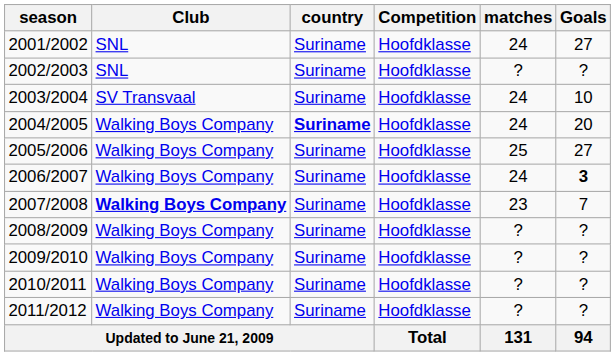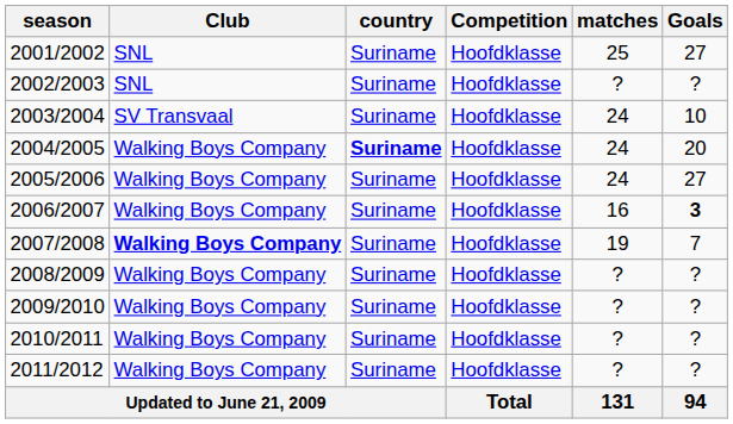 <table Class = "wikitable">
 <tr>
 <th>season</th>
 <th>Club</th>
 <th>country</th>
 <th>Competition</th>
 <th>matches</th>
 <th>Goals</th>
 </tr>
 <tr>
 <td>2001/2002</td>
 <td><a href='#'>SNL</a></td>
 <td><a href='#'>Suriname</a></td>
 <td><a href='#'>Hoofdklasse</a></td>
-<td align="center">24</td>
+<td align="center">25</td>
 <td align="center">27</td>
 </tr>
 <tr>
 <td>2002/2003</td>
 <td><a href='#'>SNL</a></td>
 <td><a href='#'>Suriname</a></td>
 <td><a href='#'>Hoofdklasse</a></td>
 <td align="center">?</td>
 <td align="center">?</td>
 </tr>
 <tr>
 <td>2003/2004</td>
 <td><a href='#'>SV Transvaal</a></td>
 <td><a href='#'>Suriname</a></td>
 <td><a href='#'>Hoofdklasse</a></td>
 <td align="center">24</td>
 <td align="center">10</td>
 </tr>
 <tr>
 <td>2004/2005</td>
 <td><a href='#'>Walking Boys Company</a></td>
 <td><strong><a href='#'>Suriname</a></strong></td>
 <td><a href='#'>Hoofdklasse</a></td>
 <td align="center">24</td>
 <td align="center">20</td>
 </tr>
 <tr>
 <td>2005/2006</td>
 <td><a href='#'>Walking Boys Company</a></td>
 <td><a href='#'>Suriname</a></td>
 <td><a href='#'>Hoofdklasse</a></td>
-<td align="center">25</td>
+<td align="center">24</td>
 <td align="center">27</td>
 </tr>
 <tr>
 <td>2006/2007</td>
 <td><a href='#'>Walking Boys Company</a></td>
 <td><a href='#'>Suriname</a></td>
 <td><a href='#'>Hoofdklasse</a></td>
-<td align="center">24</td>
+<td align="center">16</td>
 <td align="center"><strong>3</strong></td>
 </tr>
 <tr>
 <td>2007/2008</td>
 <td><strong><a href='#'>Walking Boys Company</a></strong></td>
 <td><a href='#'>Suriname</a></td>
 <td><a href='#'>Hoofdklasse</a></td>
-<td align="center">23</td>
+<td align="center">19</td>
 <td align="center">7</td>
 </tr>
 <tr>
 <td>2008/2009</td>
 <td><a href='#'>Walking Boys Company</a></td>
 <td><a href='#'>Suriname</a></td>
 <td><a href='#'>Hoofdklasse</a></td>
 <td align="center">?</td>
 <td align="center">?</td>
 </tr>
 <tr>
 <td>2009/2010</td>
 <td><a href='#'>Walking Boys Company</a></td>
 <td><a href='#'>Suriname</a></td>
 <td><a href='#'>Hoofdklasse</a></td>
 <td align="center">?</td>
 <td align="center">?</td>
 </tr>
 <tr>
 <td>2010/2011</td>
 <td><a href='#'>Walking Boys Company</a></td>
 <td><a href='#'>Suriname</a></td>
 <td><a href='#'>Hoofdklasse</a></td>
 <td align="center">?</td>
 <td align="center">?</td>
 </tr>
 <tr>
 <td>2011/2012</td>
 <td><a href='#'>Walking Boys Company</a></td>
 <td><a href='#'>Suriname</a></td>
 <td><a href='#'>Hoofdklasse</a></td>
 <td align="center">?</td>
 <td align="center">?</td>
 </tr>
 <tr>
 <th colspan="3"><small>Updated to June 21, 2009</small></th>
 <th>Total</th>
 <th>131</th>
 <th>94</th>
 </tr>
 </table>
